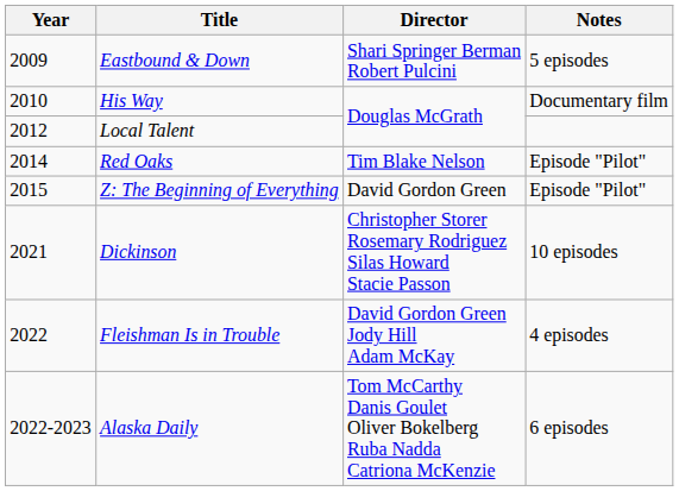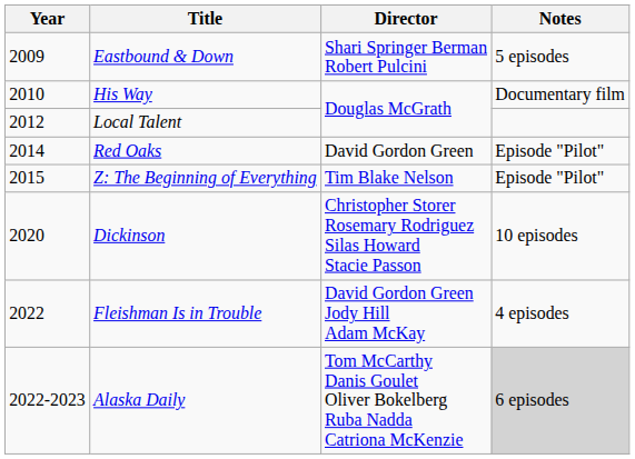 <table class="wikitable">
 <tr>
 <th>Year</th>
 <th>Title</th>
 <th>Director</th>
 <th>Notes</th>
 </tr>
 <tr>
 <td>2009</td>
 <td><em><a href='#'>Eastbound & Down</a></em></td>
 <td><a href='#'>Shari Springer Berman<br>Robert Pulcini</a></td>
 <td>5 episodes</td>
 </tr>
 <tr>
 <td>2010</td>
 <td><em><a href='#'>His Way</a></em></td>
 <td rowspan=2><a href='#'>Douglas McGrath</a></td>
 <td>Documentary film</td>
 </tr>
 <tr>
 <td>2012</td>
 <td><em>Local Talent</em></td>
 <td></td>
 </tr>
 <tr>
 <td>2014</td>
 <td><em><a href='#'>Red Oaks</a></em></td>
-<td><a href='#'>Tim Blake Nelson</a></td>
+<td>David Gordon Green</td>
 <td>Episode "Pilot"</td>
 </tr>
 <tr>
 <td>2015</td>
 <td><em><a href='#'>Z: The Beginning of Everything</a></em></td>
-<td>David Gordon Green</td>
+<td><a href='#'>Tim Blake Nelson</a></td>
 <td>Episode "Pilot"</td>
 </tr>
 <tr>
-<td>2021</td>
+<td>2020</td>
 <td><em><a href='#'>Dickinson</a></em></td>
 <td><a href='#'>Christopher Storer</a><br><a href='#'>Rosemary Rodriguez</a><br><a href='#'>Silas Howard</a><br><a href='#'>Stacie Passon</a></td>
 <td>10 episodes</td>
 </tr>
 <tr>
 <td>2022</td>
 <td><em><a href='#'>Fleishman Is in Trouble</a></em></td>
 <td><a href='#'>David Gordon Green</a><br><a href='#'>Jody Hill</a><br><a href='#'>Adam McKay</a></td>
 <td>4 episodes</td>
 </tr>
 <tr>
 <td>2022-2023</td>
 <td><em><a href='#'>Alaska Daily</a></em></td>
 <td><a href='#'>Tom McCarthy</a><br><a href='#'>Danis Goulet</a><br>Oliver Bokelberg<br><a href='#'>Ruba Nadda</a><br><a href='#'>Catriona McKenzie</a></td>
-<td>6 episodes</td>
+<td style="background: lightgrey;">6 episodes</td>
 </tr>
 </table>
